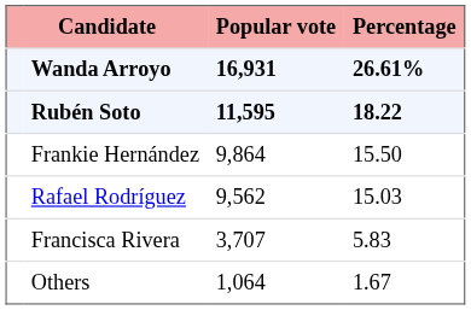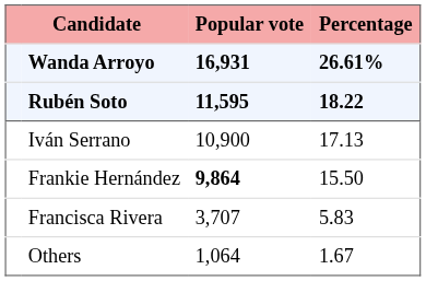 <table style="border: 1px solid #666666; border-collapse: collapse" align="center" cellpadding="6">
 <tr style="background-color: #F5A9A9">
 <th colspan="2">Candidate</th>
 <th>Popular vote</th>
 <th>Percentage</th>
 </tr>
 <tr style="background-color: #F0F5FE">
 <td style="border-top: 1px solid #DDDDDD"></td>
 <td style="border-top: 1px solid #DDDDDD"><strong>Wanda Arroyo</strong></td>
 <td style="border-top: 1px solid #DDDDDD"><strong>16,931</strong></td>
 <td style="border-top: 1px solid #DDDDDD"><strong>26.61%</strong></td>
 </tr>
 <tr style="background-color: #F0F5FE">
 <td style="border-top: 1px solid #DDDDDD"></td>
 <td style="border-top: 1px solid #DDDDDD"><strong>Rubén Soto</strong></td>
 <td style="border-top: 1px solid #DDDDDD"><strong>11,595</strong></td>
 <td style="border-top: 1px solid #DDDDDD"><strong>18.22</strong></td>
 </tr>
 <tr>
-<td style="border-top: 1px solid #DDDDDD"></td>
-<td style="border-top: 1px solid #DDDDDD">Frankie Hernández</td>
-<td style="border-top: 1px solid #DDDDDD">9,864</td>
-<td style="border-top: 1px solid #DDDDDD">15.50</td>
+<td style="border-top: 1px solid #666666"></td>
+<td style="border-top: 1px solid #666666">Iván Serrano</td>
+<td style="border-top: 1px solid #666666">10,900</td>
+<td style="border-top: 1px solid #666666">17.13</td>
 </tr>
 <tr>
 <td style="border-top: 1px solid #DDDDDD"></td>
-<td style="border-top: 1px solid #DDDDDD"><a href='#'>Rafael Rodríguez</a></td>
-<td style="border-top: 1px solid #DDDDDD">9,562</td>
-<td style="border-top: 1px solid #DDDDDD">15.03</td>
+<td style="border-top: 1px solid #DDDDDD">Frankie Hernández</td>
+<td style="border-top: 1px solid #DDDDDD"><strong>9,864</strong></td>
+<td style="border-top: 1px solid #DDDDDD">15.50</td>
 </tr>
 <tr>
 <td style="border-top: 1px solid #DDDDDD"></td>
 <td style="border-top: 1px solid #DDDDDD">Francisca Rivera</td>
 <td style="border-top: 1px solid #DDDDDD">3,707</td>
 <td style="border-top: 1px solid #DDDDDD">5.83</td>
 </tr>
 <tr>
 <td style="border-top: 1px solid #DDDDDD"></td>
 <td style="border-top: 1px solid #DDDDDD">Others</td>
 <td style="border-top: 1px solid #DDDDDD">1,064</td>
 <td style="border-top: 1px solid #DDDDDD">1.67</td>
 </tr>
 </table>
